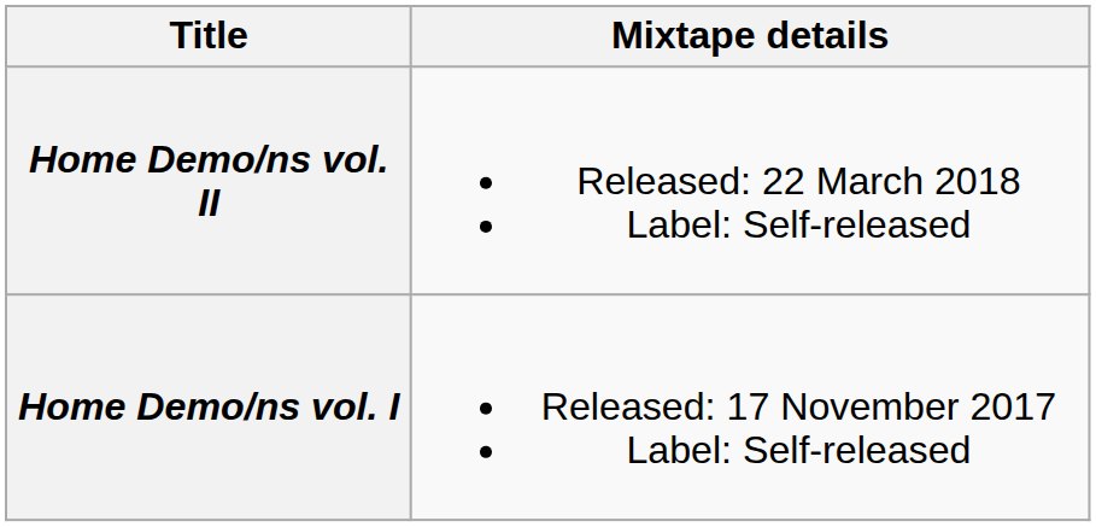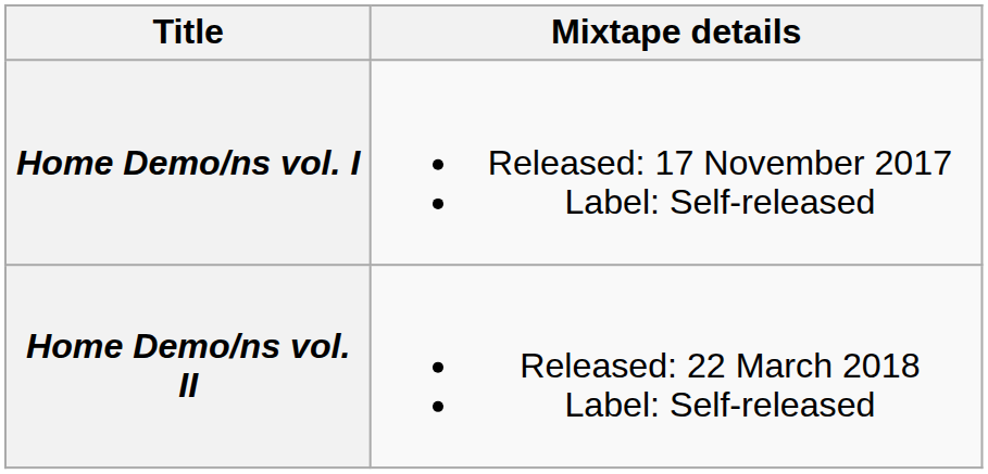 <table class="wikitable plainrowheaders" style="text-align:center">
 <tr>
 <th scope="col" style="width:10em;">Title</th>
 <th scope="col" style="width:17em;">Mixtape details</th>
 </tr>
 <tr>
+<th scope="row"><em>Home Demo/ns vol. I</em></th>
+<td><br><ul><li>Released: 17 November 2017</li><li>Label: Self-released</li></ul></td>
+</tr>
+<tr>
 <th scope="row"><em>Home Demo/ns vol. II</em></th>
 <td><br><ul><li>Released: 22 March 2018</li><li>Label: Self-released</li></ul></td>
 </tr>
-<tr>
-<th scope="row"><em>Home Demo/ns vol. I</em></th>
-<td><br><ul><li>Released: 17 November 2017</li><li>Label: Self-released</li></ul></td>
-</tr>
 </table>
